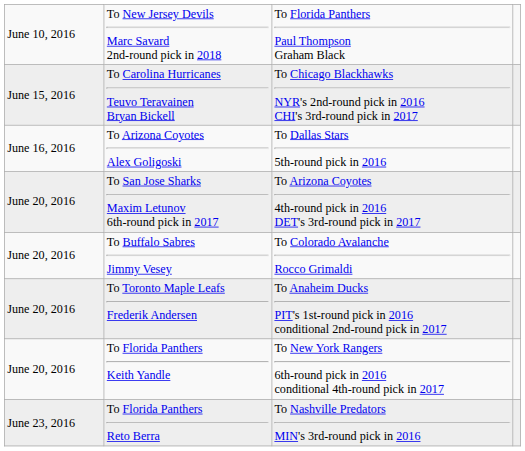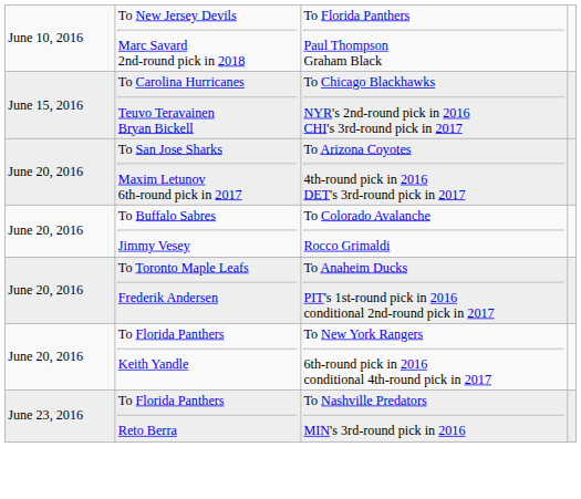 <table class="wikitable" style="border:1px solid #999999; width:680px;">
 <tr>
 <td>June 10, 2016</td>
 <td valign="top">To <a href='#'>New Jersey Devils</a><hr> <a href='#'>Marc Savard</a><br>2nd-round pick in <a href='#'>2018</a></td>
 <td valign="top">To <a href='#'>Florida Panthers</a><hr> <a href='#'>Paul Thompson</a><br>Graham Black</td>
 <td></td>
 </tr>
 <tr bgcolor="eeeeee">
 <td>June 15, 2016</td>
 <td valign="top">To <a href='#'>Carolina Hurricanes</a><hr> <a href='#'>Teuvo Teravainen</a><br><a href='#'>Bryan Bickell</a></td>
 <td valign="top">To <a href='#'>Chicago Blackhawks</a><hr> <a href='#'>NYR</a>'s 2nd-round pick in <a href='#'>2016</a> <br> <a href='#'>CHI</a>'s 3rd-round pick in <a href='#'>2017</a></td>
-<td></td>
-</tr>
-<tr>
-<td>June 16, 2016</td>
-<td valign="top">To <a href='#'>Arizona Coyotes</a><hr> <a href='#'>Alex Goligoski</a></td>
-<td valign="top">To <a href='#'>Dallas Stars</a><hr> 5th-round pick in <a href='#'>2016</a></td>
 <td></td>
 </tr>
 <tr bgcolor="eeeeee">
 <td>June 20, 2016</td>
 <td valign="top">To <a href='#'>San Jose Sharks</a><hr> <a href='#'>Maxim Letunov</a><br> 6th-round pick in <a href='#'>2017</a></td>
 <td valign="top">To <a href='#'>Arizona Coyotes</a><hr> 4th-round pick in <a href='#'>2016</a> <br> <a href='#'>DET</a>'s 3rd-round pick in <a href='#'>2017</a></td>
 <td></td>
 </tr>
 <tr>
 <td>June 20, 2016</td>
 <td valign="top">To <a href='#'>Buffalo Sabres</a><hr> <a href='#'>Jimmy Vesey</a></td>
 <td valign="top">To <a href='#'>Colorado Avalanche</a><hr> <a href='#'>Rocco Grimaldi</a></td>
 <td></td>
 </tr>
 <tr bgcolor="eeeeee">
 <td>June 20, 2016</td>
 <td valign="top">To <a href='#'>Toronto Maple Leafs</a><hr> <a href='#'>Frederik Andersen</a></td>
 <td valign="top">To <a href='#'>Anaheim Ducks</a><hr> <a href='#'>PIT</a>'s 1st-round pick in <a href='#'>2016</a> <br> conditional 2nd-round pick in <a href='#'>2017</a></td>
 <td></td>
 </tr>
 <tr>
 <td>June 20, 2016</td>
 <td valign="top">To <a href='#'>Florida Panthers</a><hr> <a href='#'>Keith Yandle</a></td>
 <td valign="top">To <a href='#'>New York Rangers</a><hr> 6th-round pick in <a href='#'>2016</a> <br> conditional 4th-round pick in <a href='#'>2017</a></td>
 <td></td>
 </tr>
 <tr bgcolor="eeeeee">
 <td>June 23, 2016</td>
 <td valign="top">To <a href='#'>Florida Panthers</a><hr> <a href='#'>Reto Berra</a></td>
 <td valign="top">To <a href='#'>Nashville Predators</a><hr> <a href='#'>MIN</a>'s 3rd-round pick in <a href='#'>2016</a></td>
 <td><br></td>
 </tr>
 </table>
